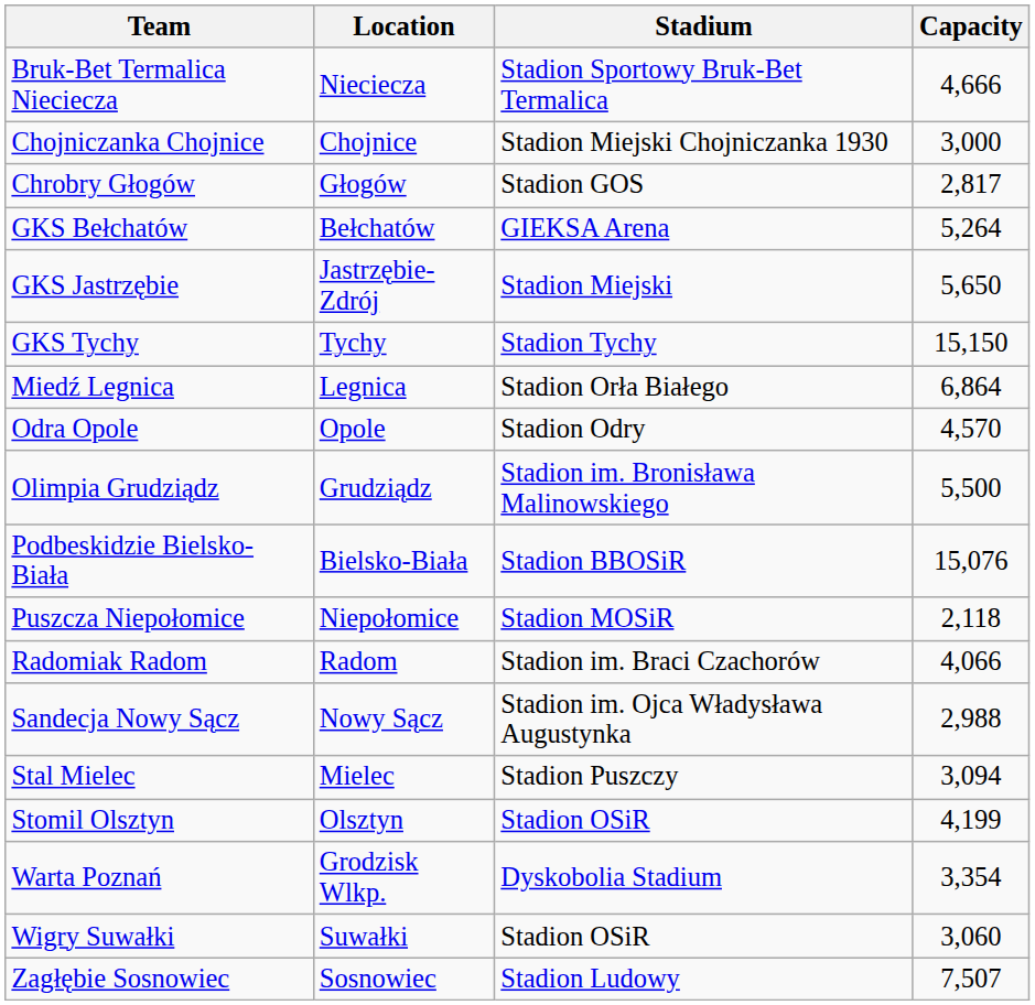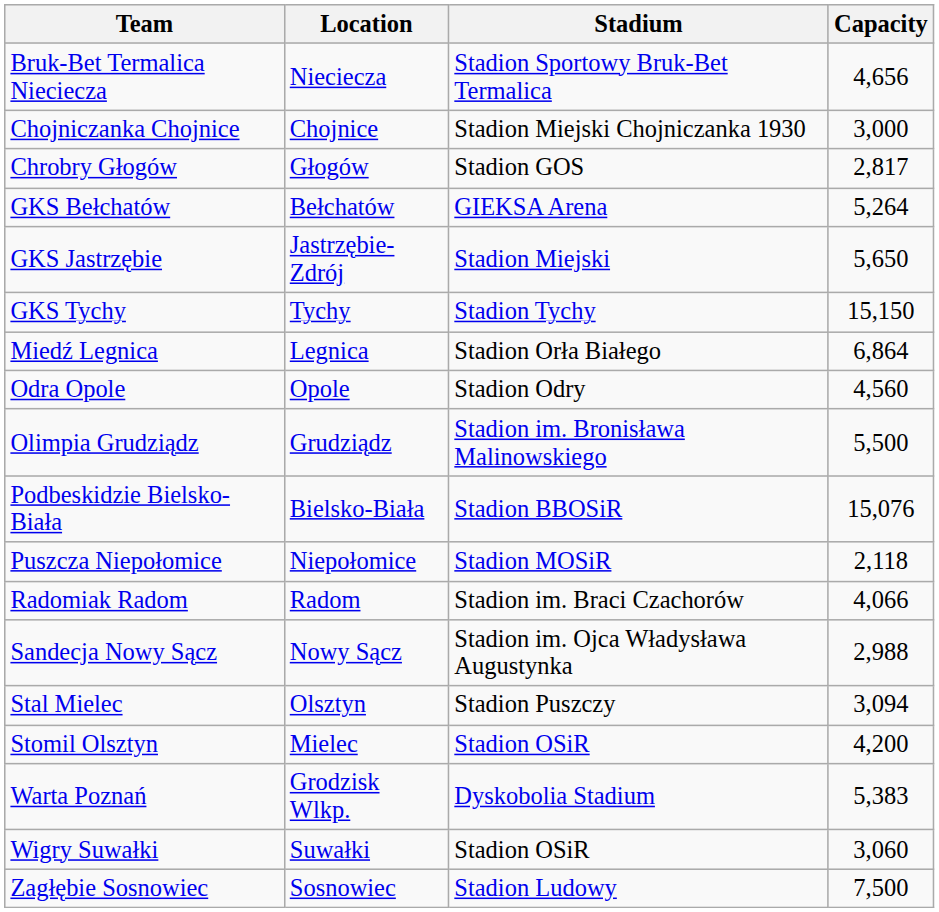 <table class="wikitable sortable">
 <tr>
 <th>Team</th>
 <th>Location</th>
 <th>Stadium</th>
 <th>Capacity</th>
 </tr>
 <tr>
 <td><a href='#'>Bruk-Bet Termalica Nieciecza</a></td>
 <td><a href='#'>Nieciecza</a></td>
 <td><a href='#'>Stadion Sportowy Bruk-Bet Termalica</a></td>
-<td style="text-align:center;">4,666</td>
+<td style="text-align:center;">4,656</td>
 </tr>
 <tr>
 <td><a href='#'>Chojniczanka Chojnice</a></td>
 <td><a href='#'>Chojnice</a></td>
 <td>Stadion Miejski Chojniczanka 1930</td>
 <td style="text-align:center;">3,000</td>
 </tr>
 <tr>
 <td><a href='#'>Chrobry Głogów</a></td>
 <td><a href='#'>Głogów</a></td>
 <td>Stadion GOS</td>
 <td style="text-align:center;">2,817</td>
 </tr>
 <tr>
 <td><a href='#'>GKS Bełchatów</a></td>
 <td><a href='#'>Bełchatów</a></td>
 <td><a href='#'>GIEKSA Arena</a></td>
 <td style="text-align:center;">5,264</td>
 </tr>
 <tr>
 <td><a href='#'>GKS Jastrzębie</a></td>
 <td><a href='#'>Jastrzębie-Zdrój</a></td>
 <td><a href='#'>Stadion Miejski</a></td>
 <td style="text-align:center;">5,650</td>
 </tr>
 <tr>
 <td><a href='#'>GKS Tychy</a></td>
 <td><a href='#'>Tychy</a></td>
 <td><a href='#'>Stadion Tychy</a></td>
 <td style="text-align:center;">15,150</td>
 </tr>
 <tr>
 <td><a href='#'>Miedź Legnica</a></td>
 <td><a href='#'>Legnica</a></td>
 <td>Stadion Orła Białego</td>
 <td style="text-align:center;">6,864</td>
 </tr>
 <tr>
 <td><a href='#'>Odra Opole</a></td>
 <td><a href='#'>Opole</a></td>
 <td>Stadion Odry</td>
-<td style="text-align:center;">4,570</td>
+<td style="text-align:center;">4,560</td>
 </tr>
 <tr>
 <td><a href='#'>Olimpia Grudziądz</a></td>
 <td><a href='#'>Grudziądz</a></td>
 <td><a href='#'>Stadion im. Bronisława Malinowskiego</a></td>
 <td style="text-align:center;">5,500</td>
 </tr>
 <tr>
 <td><a href='#'>Podbeskidzie Bielsko-Biała</a></td>
 <td><a href='#'>Bielsko-Biała</a></td>
 <td><a href='#'>Stadion BBOSiR</a></td>
 <td style="text-align:center;">15,076</td>
 </tr>
 <tr>
 <td><a href='#'>Puszcza Niepołomice</a></td>
 <td><a href='#'>Niepołomice</a></td>
 <td><a href='#'>Stadion MOSiR</a></td>
 <td style="text-align:center;">2,118</td>
 </tr>
 <tr>
 <td><a href='#'>Radomiak Radom</a></td>
 <td><a href='#'>Radom</a></td>
 <td>Stadion im. Braci Czachorów</td>
 <td style="text-align:center;">4,066</td>
 </tr>
 <tr>
 <td><a href='#'>Sandecja Nowy Sącz</a></td>
 <td><a href='#'>Nowy Sącz</a></td>
 <td>Stadion im. Ojca Władysława Augustynka</td>
 <td style="text-align:center;">2,988</td>
 </tr>
 <tr>
 <td><a href='#'>Stal Mielec</a></td>
-<td><a href='#'>Mielec</a></td>
+<td><a href='#'>Olsztyn</a></td>
 <td>Stadion Puszczy</td>
 <td style="text-align:center;">3,094</td>
 </tr>
 <tr>
 <td><a href='#'>Stomil Olsztyn</a></td>
-<td><a href='#'>Olsztyn</a></td>
+<td><a href='#'>Mielec</a></td>
 <td><a href='#'>Stadion OSiR</a></td>
-<td style="text-align:center;">4,199</td>
+<td style="text-align:center;">4,200</td>
 </tr>
 <tr>
 <td><a href='#'>Warta Poznań</a></td>
 <td><a href='#'>Grodzisk Wlkp.</a></td>
 <td><a href='#'>Dyskobolia Stadium</a></td>
-<td style="text-align:center;">3,354</td>
+<td style="text-align:center;">5,383</td>
 </tr>
 <tr>
 <td><a href='#'>Wigry Suwałki</a></td>
 <td><a href='#'>Suwałki</a></td>
 <td>Stadion OSiR</td>
 <td style="text-align:center;">3,060</td>
 </tr>
 <tr>
 <td><a href='#'>Zagłębie Sosnowiec</a></td>
 <td><a href='#'>Sosnowiec</a></td>
 <td><a href='#'>Stadion Ludowy</a></td>
-<td style="text-align:center;">7,507</td>
+<td style="text-align:center;">7,500</td>
 </tr>
 </table>
